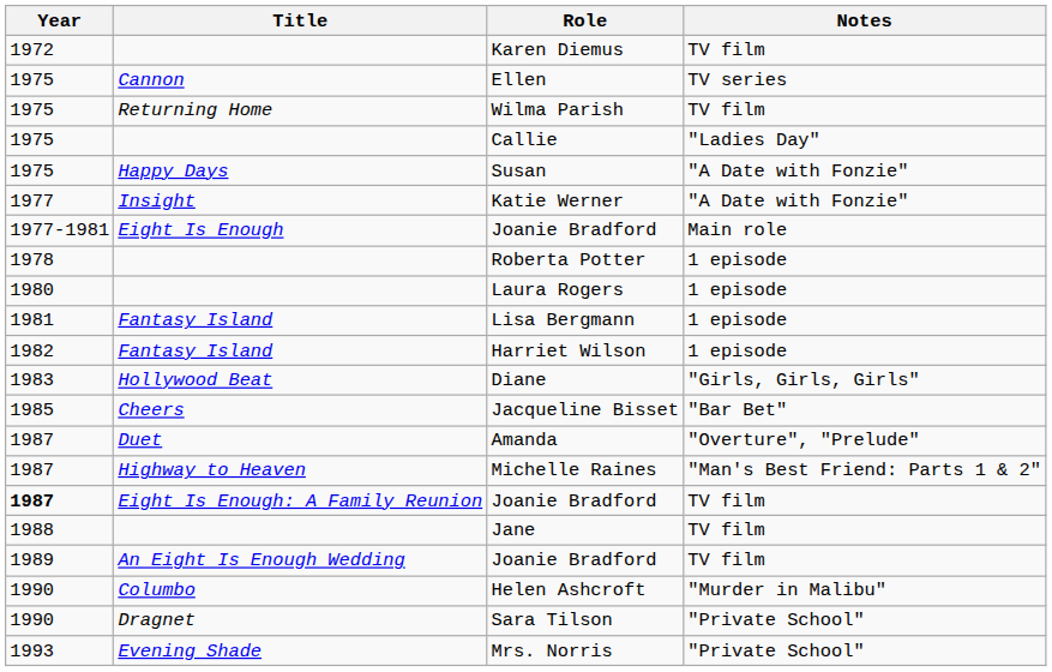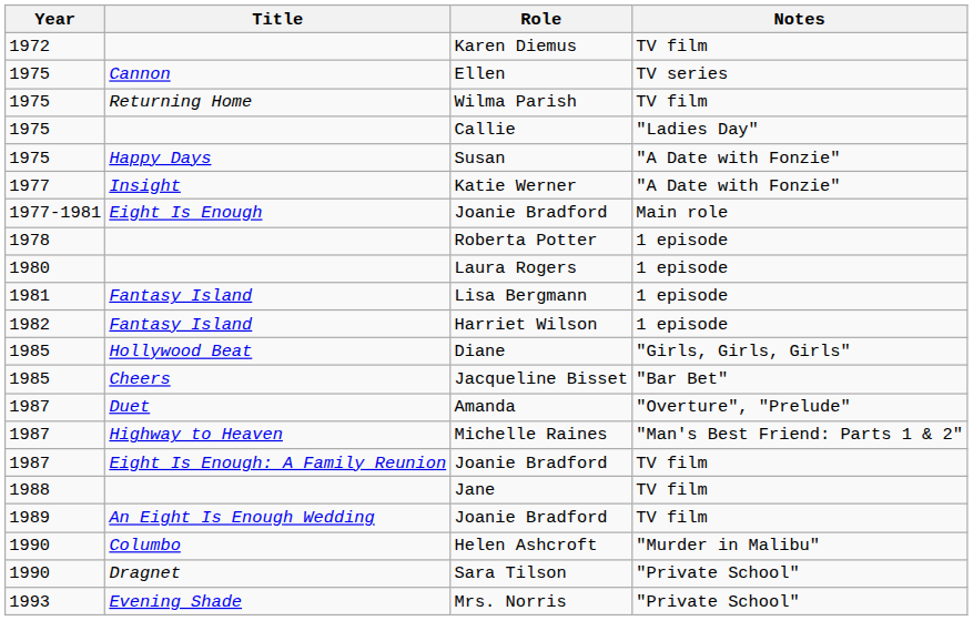 <table class="wikitable sortable">
 <tr>
 <th>Year</th>
 <th>Title</th>
 <th>Role</th>
 <th class="unsortable">Notes</th>
 </tr>
 <tr>
 <td>1972</td>
 <td><em></em></td>
 <td>Karen Diemus</td>
 <td>TV film</td>
 </tr>
 <tr>
 <td>1975</td>
 <td><em><a href='#'>Cannon</a></em></td>
 <td>Ellen</td>
 <td>TV series</td>
 </tr>
 <tr>
 <td>1975</td>
 <td><em>Returning Home</em></td>
 <td>Wilma Parish</td>
 <td>TV film</td>
 </tr>
 <tr>
 <td>1975</td>
 <td><em></em></td>
 <td>Callie</td>
 <td>"Ladies Day"</td>
 </tr>
 <tr>
 <td>1975</td>
 <td><em><a href='#'>Happy Days</a></em></td>
 <td>Susan</td>
 <td>"A Date with Fonzie"</td>
 </tr>
 <tr>
 <td>1977</td>
 <td><em><a href='#'>Insight</a></em></td>
 <td>Katie Werner</td>
 <td>"A Date with Fonzie"</td>
 </tr>
 <tr>
 <td>1977-1981</td>
 <td><em><a href='#'>Eight Is Enough</a></em></td>
 <td>Joanie Bradford</td>
 <td>Main role</td>
 </tr>
 <tr>
 <td>1978</td>
 <td><em></em></td>
 <td>Roberta Potter</td>
 <td>1 episode</td>
 </tr>
 <tr>
 <td>1980</td>
 <td><em></em></td>
 <td>Laura Rogers</td>
 <td>1 episode</td>
 </tr>
 <tr>
 <td>1981</td>
 <td><em><a href='#'>Fantasy Island</a></em></td>
 <td>Lisa Bergmann</td>
 <td>1 episode</td>
 </tr>
 <tr>
 <td>1982</td>
 <td><em><a href='#'>Fantasy Island</a></em></td>
 <td>Harriet Wilson</td>
 <td>1 episode</td>
 </tr>
 <tr>
-<td>1983</td>
+<td>1985</td>
 <td><em><a href='#'>Hollywood Beat</a></em></td>
 <td>Diane</td>
 <td>"Girls, Girls, Girls"</td>
 </tr>
 <tr>
 <td>1985</td>
 <td><em><a href='#'>Cheers</a></em></td>
 <td>Jacqueline Bisset</td>
 <td>"Bar Bet"</td>
 </tr>
 <tr>
 <td>1987</td>
 <td><em><a href='#'>Duet</a></em></td>
 <td>Amanda</td>
 <td>"Overture", "Prelude"</td>
 </tr>
 <tr>
 <td>1987</td>
 <td><em><a href='#'>Highway to Heaven</a></em></td>
 <td>Michelle Raines</td>
 <td>"Man's Best Friend: Parts 1 & 2"</td>
 </tr>
 <tr>
-<td><strong>1987</strong></td>
+<td>1987</td>
 <td><em><a href='#'>Eight Is Enough: A Family Reunion</a></em></td>
 <td>Joanie Bradford</td>
 <td>TV film</td>
 </tr>
 <tr>
 <td>1988</td>
 <td><em></em></td>
 <td>Jane</td>
 <td>TV film</td>
 </tr>
 <tr>
 <td>1989</td>
 <td><em><a href='#'>An Eight Is Enough Wedding</a></em></td>
 <td>Joanie Bradford</td>
 <td>TV film</td>
 </tr>
 <tr>
 <td>1990</td>
 <td><em><a href='#'>Columbo</a></em></td>
 <td>Helen Ashcroft</td>
 <td>"Murder in Malibu"</td>
 </tr>
 <tr>
 <td>1990</td>
 <td><em>Dragnet</em></td>
 <td>Sara Tilson</td>
 <td>"Private School"</td>
 </tr>
 <tr>
 <td>1993</td>
 <td><em><a href='#'>Evening Shade</a></em></td>
 <td>Mrs. Norris</td>
 <td>"Private School"</td>
 </tr>
 </table>
